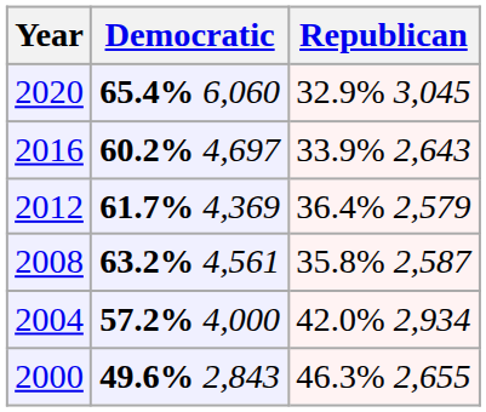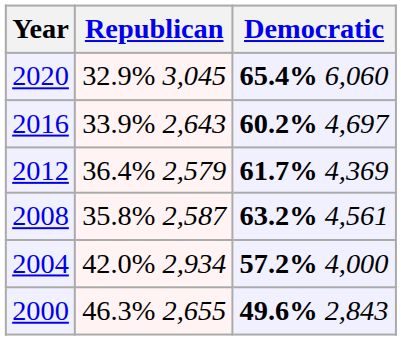 <table class="wikitable"  style="float:right; font-size:90%;">
 <tr style="background:lightgrey;">
 <th>Year</th>
+<th><a href='#'>Republican</a></th>
 <th><a href='#'>Democratic</a></th>
-<th><a href='#'>Republican</a></th>
 </tr>
 <tr>
 <td style="text-align:center; background:#f0f0ff;"><a href='#'>2020</a></td>
+<td style="text-align:center; background:#fff3f3;">32.9% <em>3,045</em></td>
 <td style="text-align:center; background:#f0f0ff;"><strong>65.4%</strong> <em>6,060</em></td>
-<td style="text-align:center; background:#fff3f3;">32.9% <em>3,045</em></td>
 </tr>
 <tr>
 <td style="text-align:center; background:#f0f0ff;"><a href='#'>2016</a></td>
+<td style="text-align:center; background:#fff3f3;">33.9% <em>2,643</em></td>
 <td style="text-align:center; background:#f0f0ff;"><strong>60.2%</strong> <em>4,697</em></td>
-<td style="text-align:center; background:#fff3f3;">33.9% <em>2,643</em></td>
 </tr>
 <tr>
 <td style="text-align:center; background:#f0f0ff;"><a href='#'>2012</a></td>
+<td style="text-align:center; background:#fff3f3;">36.4% <em>2,579</em></td>
 <td style="text-align:center; background:#f0f0ff;"><strong>61.7%</strong> <em>4,369</em></td>
-<td style="text-align:center; background:#fff3f3;">36.4% <em>2,579</em></td>
 </tr>
 <tr>
 <td style="text-align:center; background:#f0f0ff;"><a href='#'>2008</a></td>
+<td style="text-align:center; background:#fff3f3;">35.8% <em>2,587</em></td>
 <td style="text-align:center; background:#f0f0ff;"><strong>63.2%</strong> <em>4,561</em></td>
-<td style="text-align:center; background:#fff3f3;">35.8% <em>2,587</em></td>
 </tr>
 <tr>
 <td style="text-align:center; background:#f0f0ff;"><a href='#'>2004</a></td>
+<td style="text-align:center; background:#fff3f3;">42.0% <em>2,934</em></td>
 <td style="text-align:center; background:#f0f0ff;"><strong>57.2%</strong> <em>4,000</em></td>
-<td style="text-align:center; background:#fff3f3;">42.0% <em>2,934</em></td>
 </tr>
 <tr>
 <td style="text-align:center; background:#f0f0ff;"><a href='#'>2000</a></td>
+<td style="text-align:center; background:#fff3f3;">46.3% <em>2,655</em></td>
 <td style="text-align:center; background:#f0f0ff;"><strong>49.6%</strong> <em>2,843</em></td>
-<td style="text-align:center; background:#fff3f3;">46.3% <em>2,655</em></td>
 </tr>
 </table>
